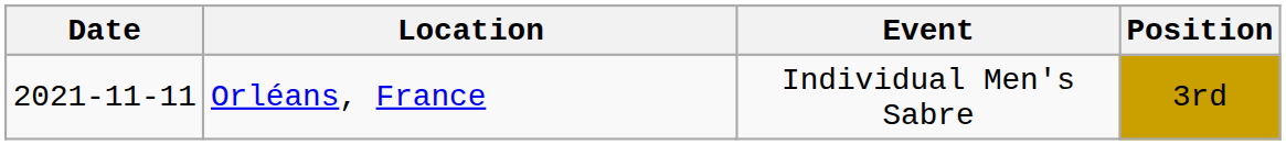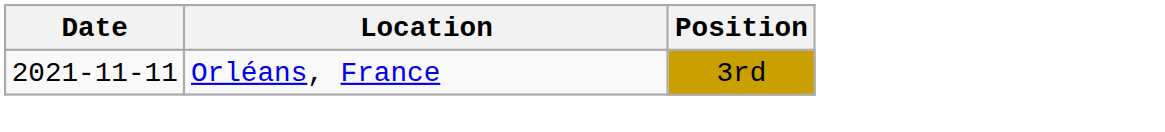 <table class="wikitable" style="text-align:center;">
 <tr>
 <th>Date</th>
 <th style="width:17em">Location</th>
-<th style="width:12em">Event</th>
 <th>Position</th>
 </tr>
 <tr>
 <td>2021-11-11</td>
 <td rowspan="1" align="left"> <a href='#'>Orléans</a>, <a href='#'>France</a></td>
-<td>Individual Men's Sabre</td>
 <td bgcolor="caramel">3rd</td>
 </tr>
 </table>
